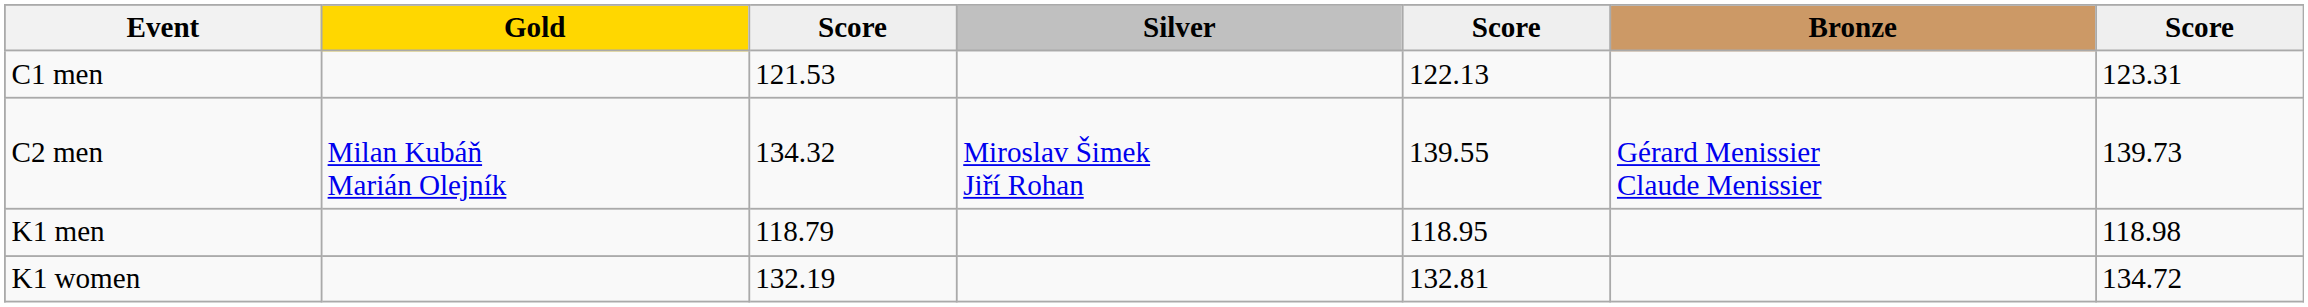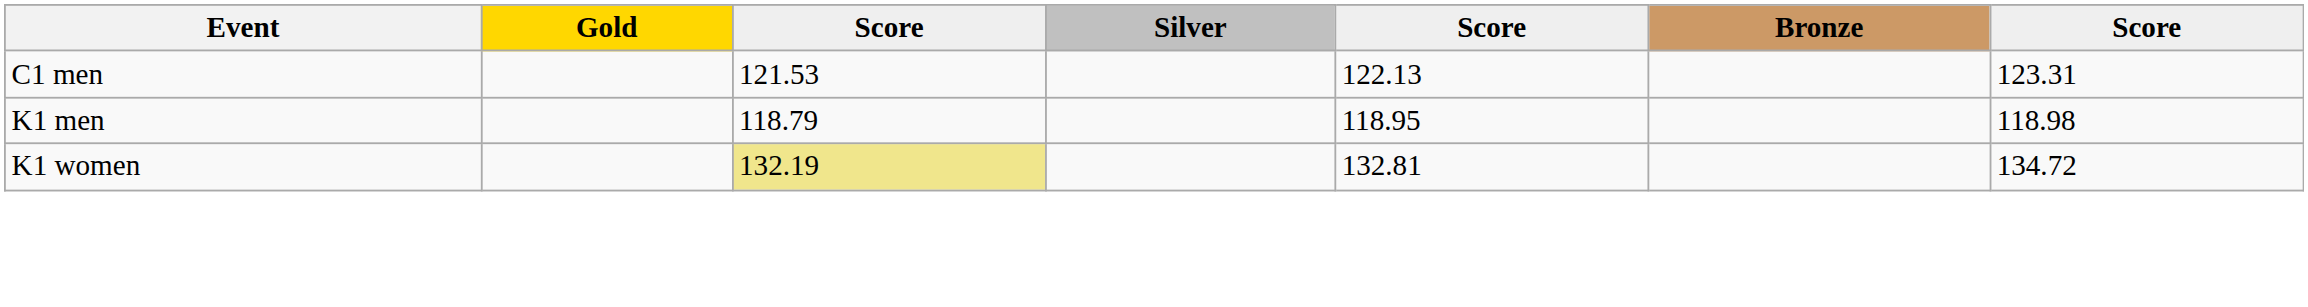 <table class="wikitable" width=100%>
 <tr>
 <th>Event</th>
 <td align=center bgcolor="gold"><strong>Gold</strong></td>
 <td align=center bgcolor="EFEFEF"><strong>Score</strong></td>
 <td align=center bgcolor="silver"><strong>Silver</strong></td>
 <td align=center bgcolor="EFEFEF"><strong>Score</strong></td>
 <td align=center bgcolor="CC9966"><strong>Bronze</strong></td>
 <td align=center bgcolor="EFEFEF"><strong>Score</strong></td>
 </tr>
 <tr>
 <td>C1 men</td>
 <td></td>
 <td>121.53</td>
 <td></td>
 <td>122.13</td>
 <td></td>
 <td>123.31</td>
 </tr>
 <tr>
-<td>C2 men</td>
-<td><br><a href='#'>Milan Kubáň</a><br><a href='#'>Marián Olejník</a></td>
-<td>134.32</td>
-<td><br><a href='#'>Miroslav Šimek</a><br><a href='#'>Jiří Rohan</a></td>
-<td>139.55</td>
-<td><br><a href='#'>Gérard Menissier</a><br><a href='#'>Claude Menissier</a></td>
-<td>139.73</td>
-</tr>
-<tr>
 <td>K1 men</td>
 <td></td>
 <td>118.79</td>
 <td></td>
 <td>118.95</td>
 <td></td>
 <td>118.98</td>
 </tr>
 <tr>
 <td>K1 women</td>
 <td></td>
-<td>132.19</td>
+<td style="background: khaki;">132.19</td>
 <td></td>
 <td>132.81</td>
 <td></td>
 <td>134.72</td>
 </tr>
 </table>
